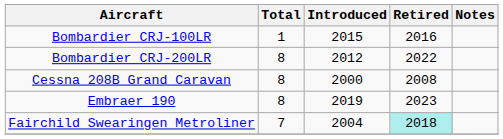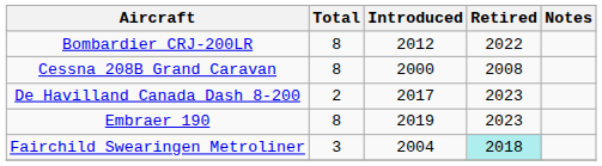 <table class="wikitable" style="margin:0.5em auto; text-align:center">
 <tr>
 <th>Aircraft</th>
 <th>Total</th>
 <th>Introduced</th>
 <th>Retired</th>
 <th>Notes</th>
-</tr>
-<tr>
-<td><a href='#'>Bombardier CRJ-100LR</a></td>
-<td>1</td>
-<td>2015</td>
-<td>2016</td>
-<td></td>
 </tr>
 <tr>
 <td><a href='#'>Bombardier CRJ-200LR</a></td>
 <td>8</td>
 <td>2012</td>
 <td>2022</td>
 <td></td>
 </tr>
 <tr>
 <td><a href='#'>Cessna 208B Grand Caravan</a></td>
 <td>8</td>
 <td>2000</td>
 <td>2008</td>
 <td></td>
 </tr>
 <tr>
+<td><a href='#'>De Havilland Canada Dash 8-200</a></td>
+<td>2</td>
+<td>2017</td>
+<td>2023</td>
+<td></td>
+</tr>
+<tr>
 <td><a href='#'>Embraer 190</a></td>
 <td>8</td>
 <td>2019</td>
 <td>2023</td>
 <td></td>
 </tr>
 <tr>
 <td><a href='#'>Fairchild Swearingen Metroliner</a></td>
-<td>7</td>
+<td>3</td>
 <td>2004</td>
 <td style="background: paleturquoise;">2018</td>
 <td></td>
 </tr>
 <tr>
 </tr>
 </table>
